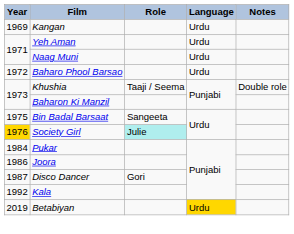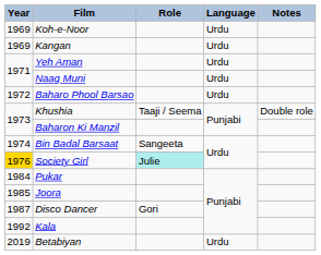 <table class="wikitable" style="font-size:90%">
 <tr style="text-align:center;">
 <th style="background:#B0C4DE;">Year</th>
 <th style="background:#B0C4DE;">Film</th>
 <th style="background:#B0C4DE;">Role</th>
 <th style="background:#B0C4DE;">Language</th>
 <th style="background:#B0C4DE;">Notes</th>
+</tr>
+<tr>
+<td>1969</td>
+<td><em>Koh-e-Noor</em></td>
+<td></td>
+<td>Urdu</td>
+<td></td>
 </tr>
 <tr>
 <td>1969</td>
 <td><em>Kangan</em></td>
 <td></td>
 <td>Urdu</td>
 <td></td>
 </tr>
 <tr>
 <td rowspan="2">1971</td>
 <td><em><a href='#'>Yeh Aman</a></em></td>
 <td></td>
 <td>Urdu</td>
 <td></td>
 </tr>
 <tr>
 <td><em><a href='#'>Naag Muni</a></em></td>
 <td></td>
 <td>Urdu</td>
 <td></td>
 </tr>
 <tr>
 <td>1972</td>
 <td><em><a href='#'>Baharo Phool Barsao</a></em></td>
 <td></td>
 <td>Urdu</td>
 <td></td>
 </tr>
 <tr>
 <td rowspan="2">1973</td>
 <td><em>Khushia</em></td>
 <td>Taaji / Seema</td>
 <td rowspan="2">Punjabi</td>
 <td>Double role</td>
 </tr>
 <tr>
 <td><em><a href='#'>Baharon Ki Manzil</a></em></td>
 <td></td>
 <td></td>
 </tr>
 <tr>
-<td>1975</td>
+<td>1974</td>
 <td><em><a href='#'>Bin Badal Barsaat</a></em></td>
 <td>Sangeeta</td>
 <td rowspan="2">Urdu</td>
 <td></td>
 </tr>
 <tr>
 <td style="background: gold;">1976</td>
 <td><em><a href='#'>Society Girl</a></em></td>
 <td style="background: paleturquoise;">Julie</td>
 <td></td>
 </tr>
 <tr>
 <td>1984</td>
 <td><em><a href='#'>Pukar</a></em></td>
 <td></td>
 <td rowspan="4">Punjabi</td>
 <td></td>
 </tr>
 <tr>
-<td>1986</td>
+<td>1985</td>
 <td><em><a href='#'>Joora</a></em></td>
 <td></td>
 <td></td>
 </tr>
 <tr>
 <td>1987</td>
 <td><em>Disco Dancer</em></td>
 <td>Gori</td>
 <td></td>
 </tr>
 <tr>
 <td>1992</td>
 <td><em><a href='#'>Kala</a></em></td>
 <td></td>
 <td></td>
 </tr>
 <tr>
 <td>2019</td>
 <td><em>Betabiyan</em></td>
 <td></td>
-<td style="background: gold;">Urdu</td>
+<td>Urdu</td>
 <td></td>
 </tr>
 </table>
